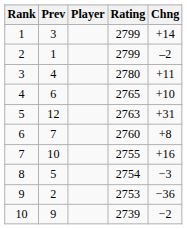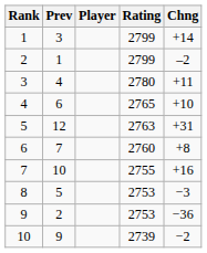 <table class="wikitable" style="text-align:center; font-size:85%; margin-left: 1em; float: right;">
 <tr>
 <th>Rank</th>
 <th>Prev</th>
 <th>Player</th>
 <th>Rating</th>
 <th>Chng</th>
 </tr>
 <tr>
 <td>1</td>
 <td>3</td>
 <td align=left></td>
 <td>2799</td>
 <td>+14</td>
 </tr>
 <tr>
 <td>2</td>
 <td>1</td>
 <td align=left></td>
 <td>2799</td>
 <td>–2</td>
 </tr>
 <tr>
 <td>3</td>
 <td>4</td>
 <td align=left></td>
 <td>2780</td>
 <td>+11</td>
 </tr>
 <tr>
 <td>4</td>
 <td>6</td>
 <td align=left></td>
 <td>2765</td>
 <td>+10</td>
 </tr>
 <tr>
 <td>5</td>
 <td>12</td>
 <td align=left></td>
 <td>2763</td>
 <td>+31</td>
 </tr>
 <tr>
 <td>6</td>
 <td>7</td>
 <td align=left></td>
 <td>2760</td>
 <td>+8</td>
 </tr>
 <tr>
 <td>7</td>
 <td>10</td>
 <td align=left></td>
 <td>2755</td>
 <td>+16</td>
 </tr>
 <tr>
 <td>8</td>
 <td>5</td>
 <td align=left></td>
-<td>2754</td>
+<td>2753</td>
 <td>−3</td>
 </tr>
 <tr>
 <td>9</td>
 <td>2</td>
 <td align=left></td>
 <td>2753</td>
 <td>−36</td>
 </tr>
 <tr>
 <td>10</td>
 <td>9</td>
 <td align=left></td>
 <td>2739</td>
 <td>−2</td>
 </tr>
 </table>
